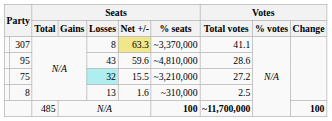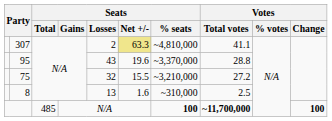 <table class="wikitable sortable" style="text-align:right; font-size:95%;">
 <tr>
 <th colspan="2" rowspan="2">Party</th>
 <th colspan="5">Seats</th>
 <th colspan="3">Votes</th>
 </tr>
 <tr>
 <th>Total</th>
 <th>Gains</th>
 <th>Losses</th>
 <th>Net +/-</th>
 <th>% seats</th>
 <th>Total votes</th>
 <th>% votes</th>
 <th>Change</th>
 </tr>
 <tr>
 <td></td>
 <td align="right">307</td>
 <td colspan="2" rowspan="4" style="text-align:center"><em>N/A</em></td>
-<td align="right">8</td>
+<td align="right">2</td>
 <td align="right" style="background: khaki;">63.3</td>
-<td align="right">~3,370,000</td>
+<td align="right">~4,810,000</td>
 <td align="right">41.1</td>
 <td rowspan="5" style="text-align:center"><em>N/A</em></td>
 </tr>
 <tr>
 <td></td>
 <td align="right">95</td>
 <td align="right">43</td>
-<td align="right">59.6</td>
-<td align="right">~4,810,000</td>
-<td align="right">28.6</td>
+<td align="right">19.6</td>
+<td align="right">~3,370,000</td>
+<td align="right">28.8</td>
 </tr>
 <tr>
 <td></td>
 <td align="right">75</td>
-<td align="right" style="background: paleturquoise;">32</td>
+<td align="right">32</td>
 <td align="right">15.5</td>
 <td align="right">~3,210,000</td>
 <td align="right">27.2</td>
 </tr>
 <tr>
 <td></td>
 <td align="right">8</td>
 <td align="right">13</td>
 <td align="right">1.6</td>
 <td align="right">~310,000</td>
 <td align="right">2.5</td>
 </tr>
 <tr>
 <td colspan="2" style="text-align:right"></td>
 <td align="right">485</td>
 <td colspan="3" style="text-align:center"><em>N/A</em></td>
 <td align="right"><strong>100</strong></td>
 <td align="right"><strong>~11,700,000</strong></td>
 <td align="right"><strong>100</strong></td>
 </tr>
 </table>
